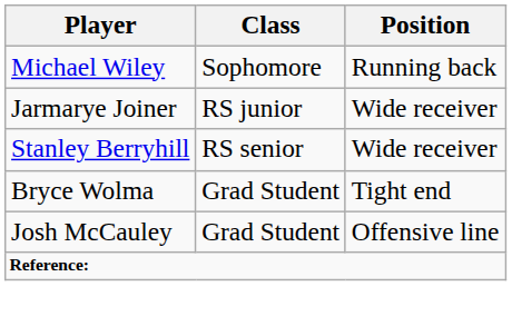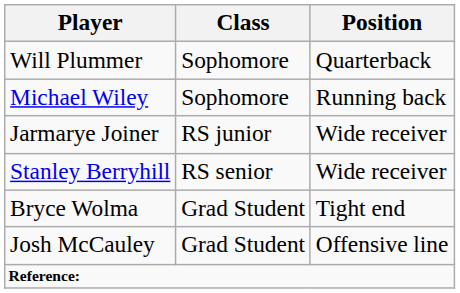 <table class="wikitable">
 <tr>
 <th>Player</th>
 <th>Class</th>
 <th>Position</th>
+</tr>
+<tr>
+<td>Will Plummer</td>
+<td>Sophomore</td>
+<td>Quarterback</td>
 </tr>
 <tr>
 <td><a href='#'>Michael Wiley</a></td>
 <td>Sophomore</td>
 <td>Running back</td>
 </tr>
 <tr>
 <td>Jarmarye Joiner</td>
 <td>RS junior</td>
 <td>Wide receiver</td>
 </tr>
 <tr>
 <td><a href='#'>Stanley Berryhill</a></td>
 <td>RS senior</td>
 <td>Wide receiver</td>
 </tr>
 <tr>
 <td>Bryce Wolma</td>
 <td>Grad Student</td>
 <td>Tight end</td>
 </tr>
 <tr>
 <td>Josh McCauley</td>
 <td>Grad Student</td>
 <td>Offensive line</td>
 </tr>
 <tr>
 <td colspan="3"  style="font-size:8pt; text-align:left;"><strong>Reference:</strong></td>
 </tr>
 </table>
